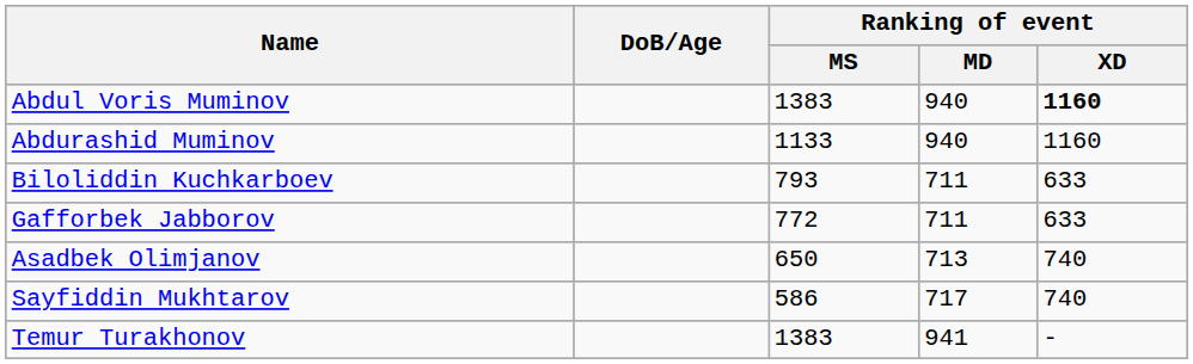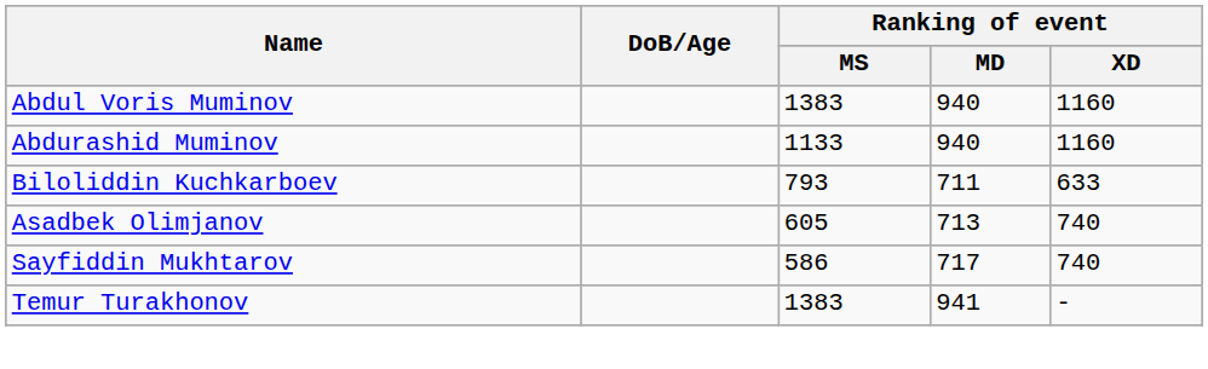 <table class="wikitable" style="width:600px; font-size:95%;">
 <tr>
 <th rowspan="2" align="left">Name</th>
 <th rowspan="2" align="left">DoB/Age</th>
 <th colspan="3" align="center">Ranking of event</th>
 </tr>
 <tr>
 <th align="center">MS</th>
 <th>MD</th>
 <th align="center">XD</th>
 </tr>
 <tr>
 <td><a href='#'>Abdul Voris Muminov</a></td>
 <td></td>
 <td>1383</td>
 <td>940</td>
-<td><strong>1160</strong></td>
+<td>1160</td>
 </tr>
 <tr>
 <td><a href='#'>Abdurashid Muminov</a></td>
 <td></td>
 <td>1133</td>
 <td>940</td>
 <td>1160</td>
 </tr>
 <tr>
 <td><a href='#'>Biloliddin Kuchkarboev</a></td>
 <td></td>
 <td>793</td>
 <td>711</td>
 <td>633</td>
 </tr>
 <tr>
-<td><a href='#'>Gafforbek Jabborov</a></td>
-<td></td>
-<td>772</td>
-<td>711</td>
-<td>633</td>
-</tr>
-<tr>
 <td><a href='#'>Asadbek Olimjanov</a></td>
 <td></td>
-<td>650</td>
+<td>605</td>
 <td>713</td>
 <td>740</td>
 </tr>
 <tr>
 <td><a href='#'>Sayfiddin Mukhtarov</a></td>
 <td></td>
 <td>586</td>
 <td>717</td>
 <td>740</td>
 </tr>
 <tr>
 <td><a href='#'>Temur Turakhonov</a></td>
 <td></td>
 <td>1383</td>
 <td>941</td>
 <td>-</td>
 </tr>
 </table>
